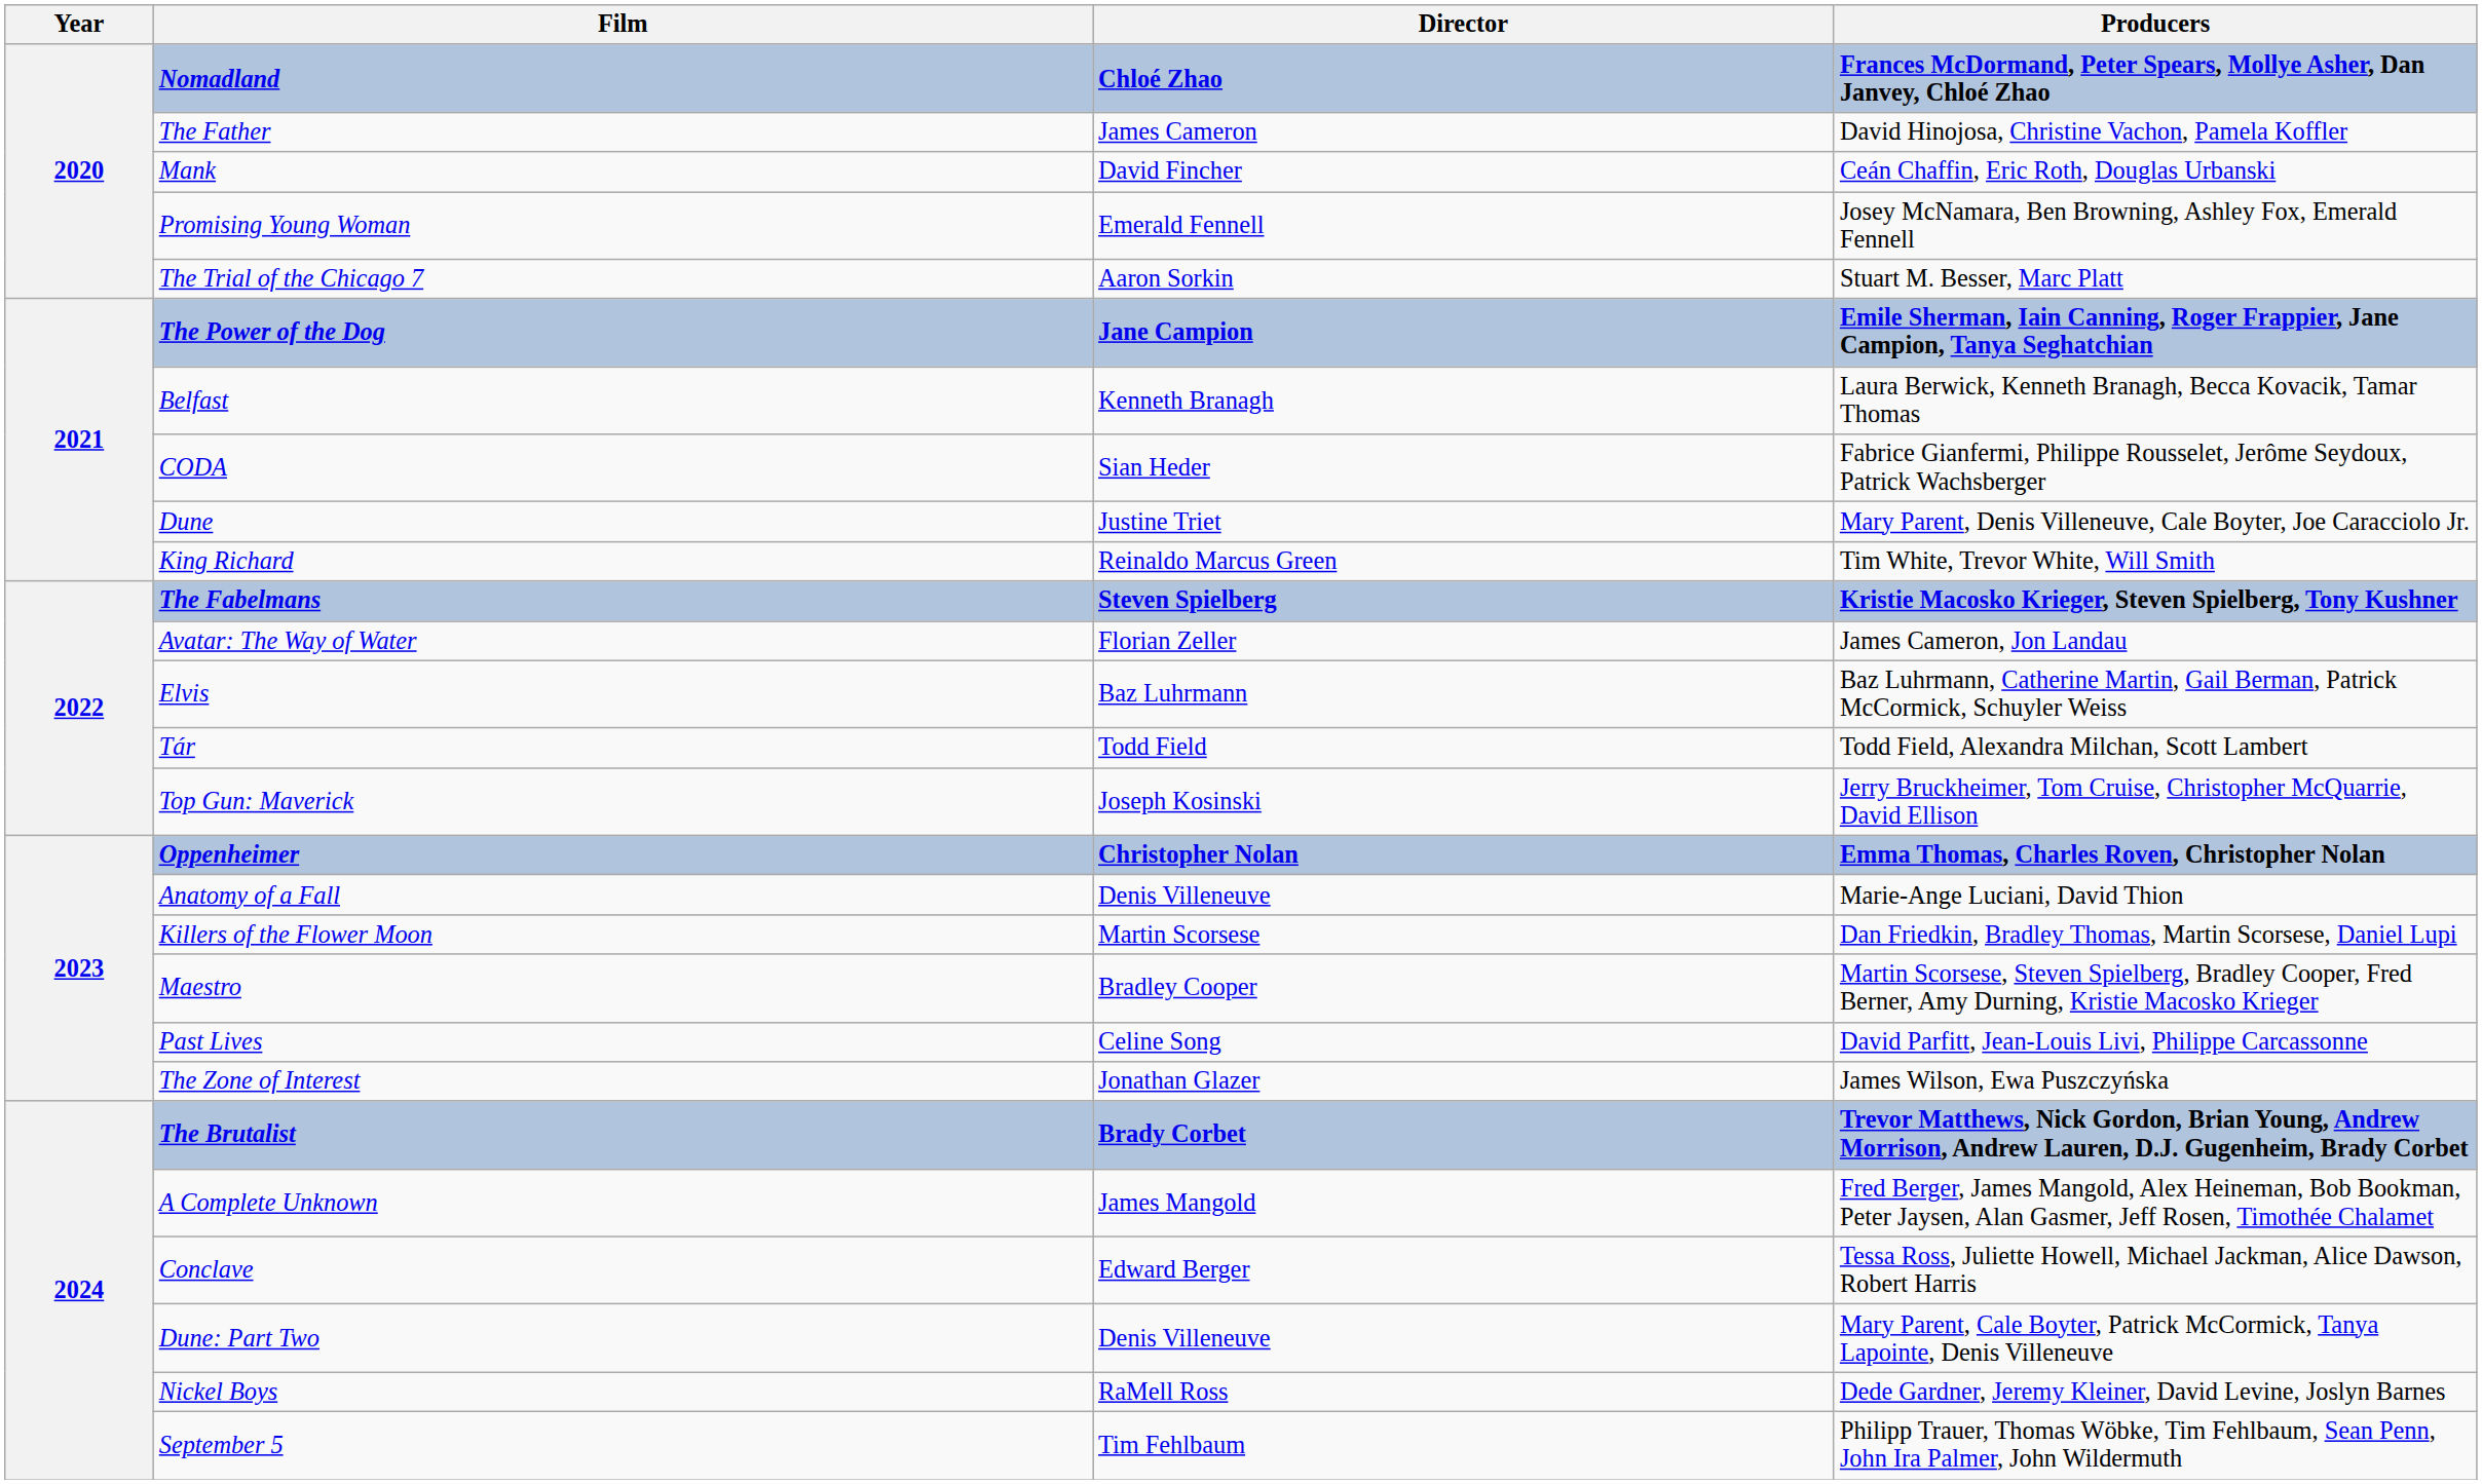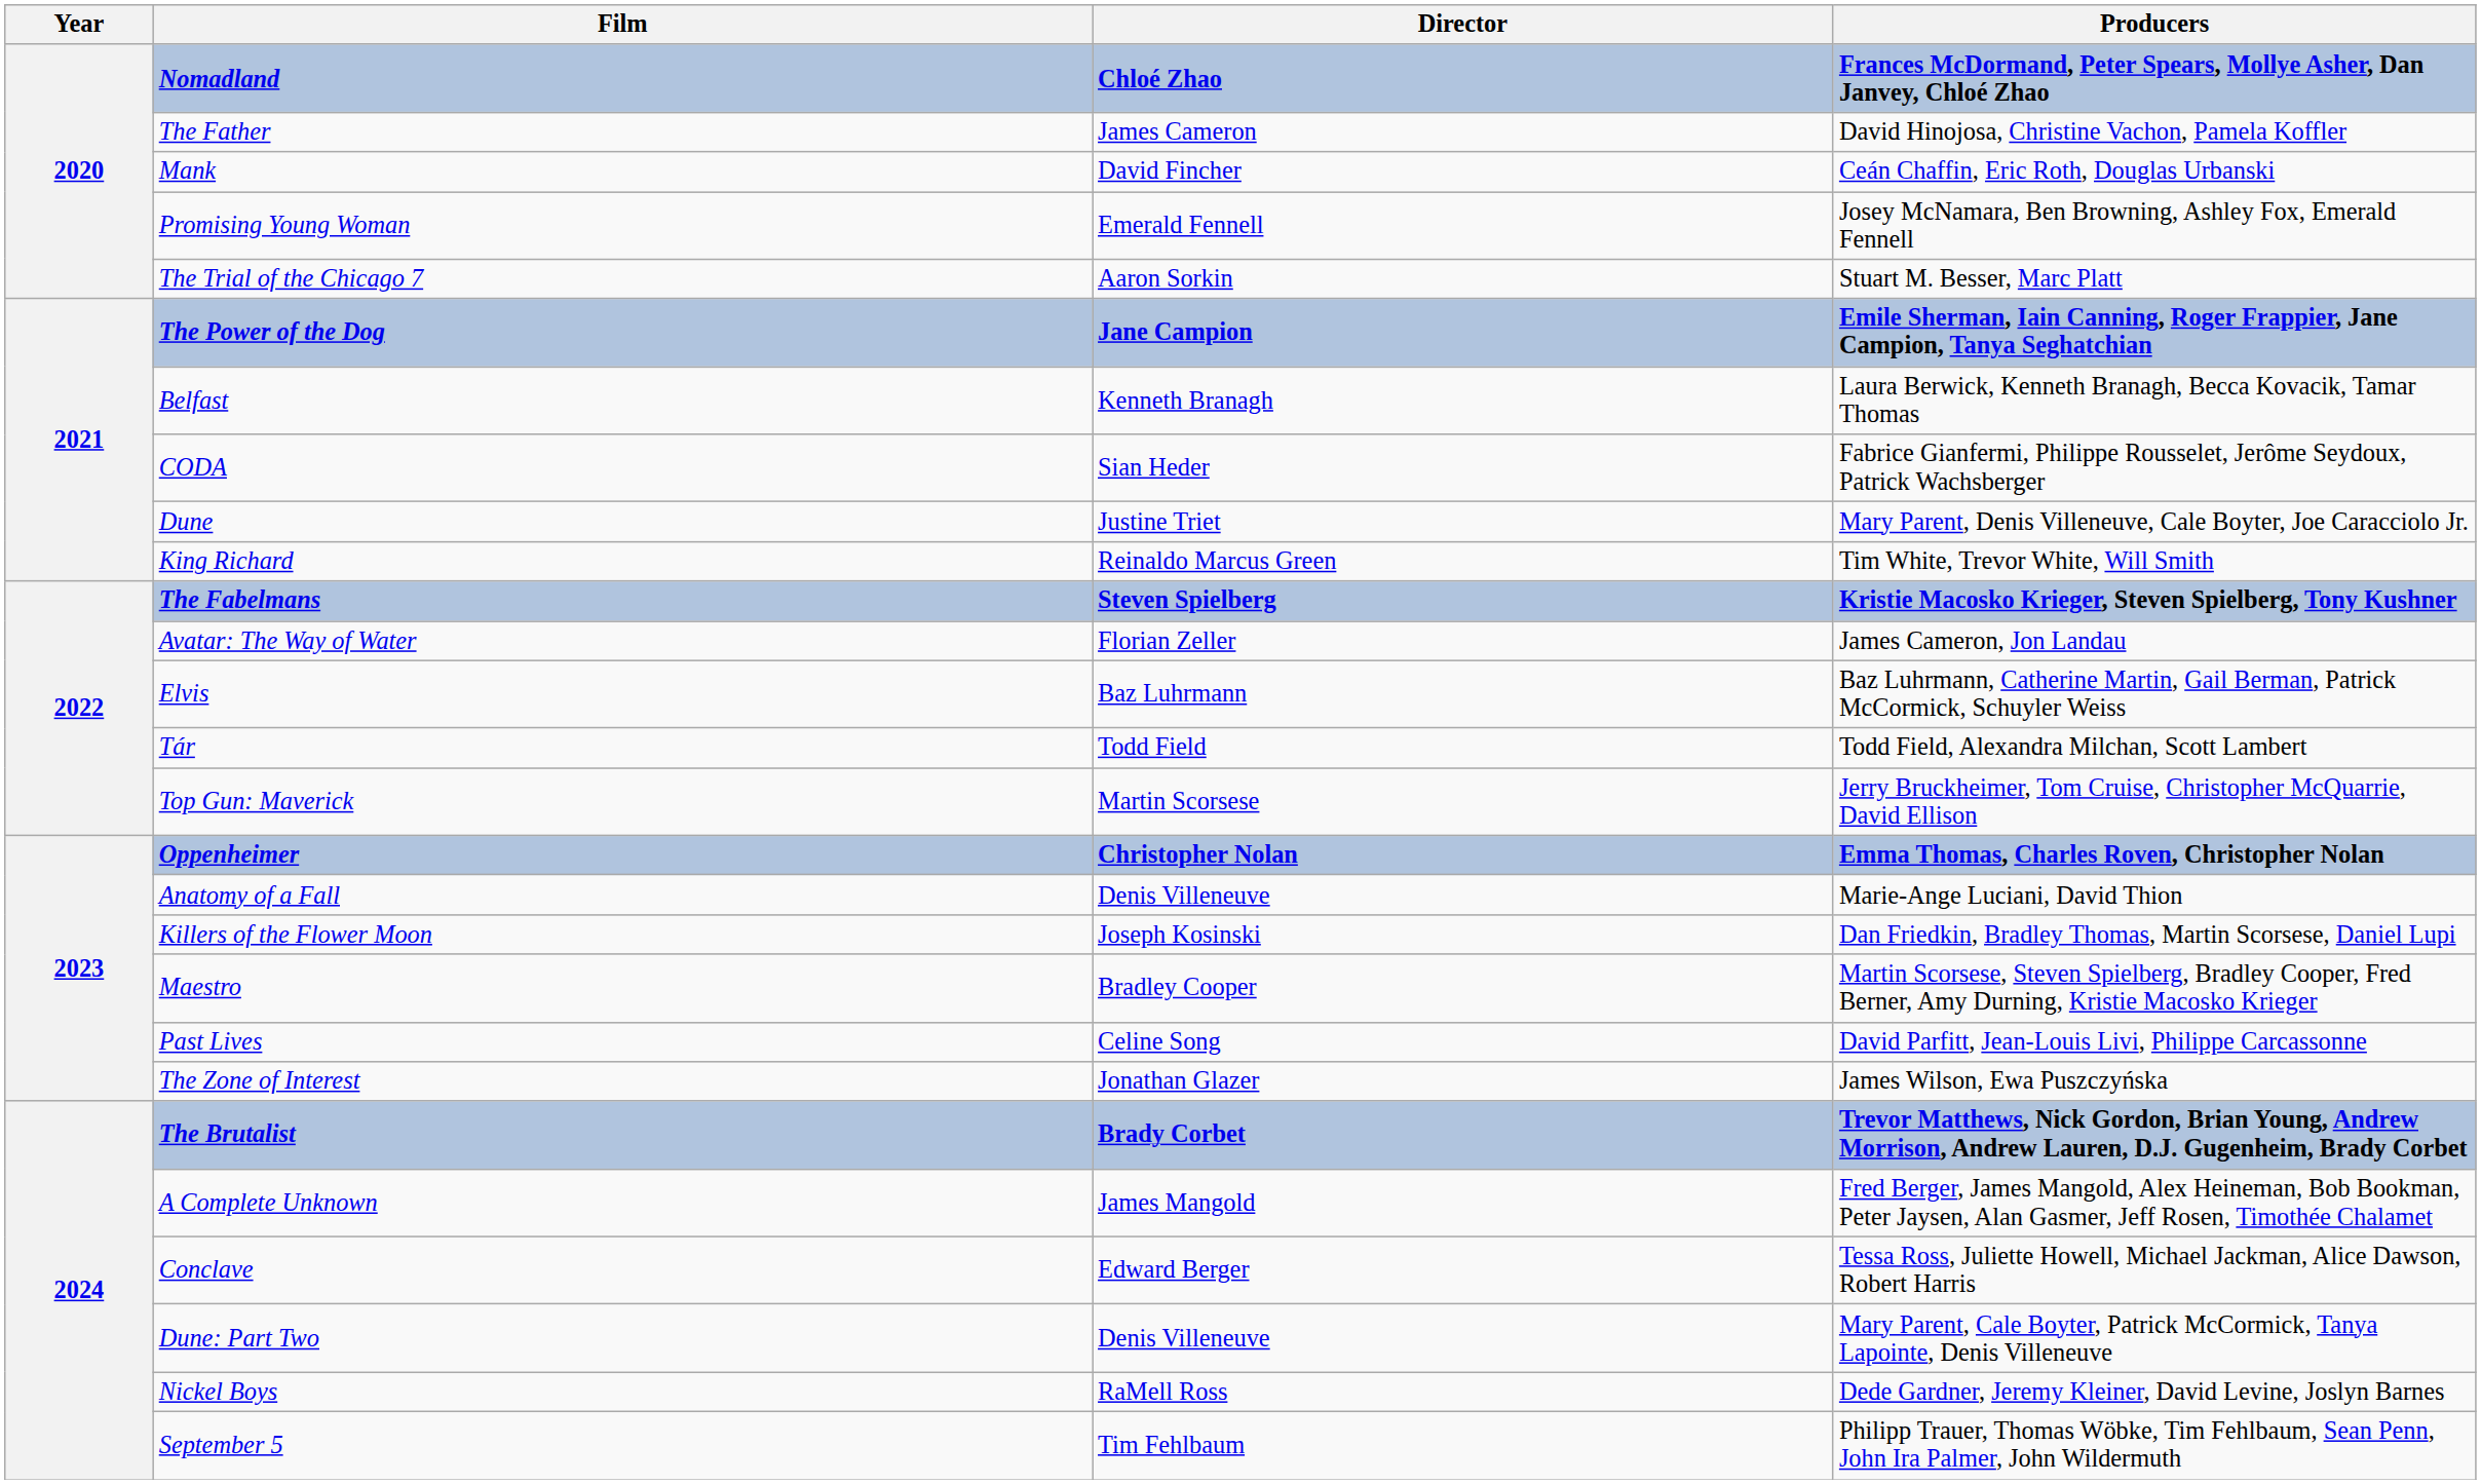 <table class="wikitable sortable" style="width:100%; text-align:left">
 <tr>
 <th style="width:6%;">Year</th>
 <th style="width:38%;">Film</th>
 <th style="width:30%;">Director</th>
 <th style="width:30%;">Producers</th>
 </tr>
 <tr>
 <th rowspan="5" style="text-align:center;"><a href='#'>2020</a></th>
 <td style="background:#b0c4de;"><strong><em><a href='#'>Nomadland</a></em></strong></td>
 <td style="background:#b0c4de;"><strong><a href='#'>Chloé Zhao</a></strong></td>
 <td style="background:#b0c4de;"><strong><a href='#'>Frances McDormand</a>, <a href='#'>Peter Spears</a>, <a href='#'>Mollye Asher</a>, Dan Janvey, Chloé Zhao</strong></td>
 </tr>
 <tr>
 <td><em><a href='#'>The Father</a></em></td>
 <td><a href='#'>James Cameron</a></td>
 <td>David Hinojosa, <a href='#'>Christine Vachon</a>, <a href='#'>Pamela Koffler</a></td>
 </tr>
 <tr>
 <td><em><a href='#'>Mank</a></em></td>
 <td><a href='#'>David Fincher</a></td>
 <td><a href='#'>Ceán Chaffin</a>, <a href='#'>Eric Roth</a>, <a href='#'>Douglas Urbanski</a></td>
 </tr>
 <tr>
 <td><em><a href='#'>Promising Young Woman</a></em></td>
 <td><a href='#'>Emerald Fennell</a></td>
 <td>Josey McNamara, Ben Browning, Ashley Fox, Emerald Fennell</td>
 </tr>
 <tr>
 <td><em><a href='#'>The Trial of the Chicago 7</a></em></td>
 <td><a href='#'>Aaron Sorkin</a></td>
 <td>Stuart M. Besser, <a href='#'>Marc Platt</a></td>
 </tr>
 <tr>
 <th rowspan="5" style="text-align:center;"><a href='#'>2021</a></th>
 <td style="background:#b0c4de;"><strong><em><a href='#'>The Power of the Dog</a></em></strong></td>
 <td style="background:#b0c4de;"><strong><a href='#'>Jane Campion</a></strong></td>
 <td style="background:#b0c4de;"><strong><a href='#'>Emile Sherman</a>, <a href='#'>Iain Canning</a>, <a href='#'>Roger Frappier</a>, Jane Campion, <a href='#'>Tanya Seghatchian</a></strong></td>
 </tr>
 <tr>
 <td><em><a href='#'>Belfast</a></em></td>
 <td><a href='#'>Kenneth Branagh</a></td>
 <td>Laura Berwick, Kenneth Branagh, Becca Kovacik, Tamar Thomas</td>
 </tr>
 <tr>
 <td><em><a href='#'>CODA</a></em></td>
 <td><a href='#'>Sian Heder</a></td>
 <td>Fabrice Gianfermi, Philippe Rousselet, Jerôme Seydoux, Patrick Wachsberger</td>
 </tr>
 <tr>
 <td><em><a href='#'>Dune</a></em></td>
 <td><a href='#'>Justine Triet</a></td>
 <td><a href='#'>Mary Parent</a>, Denis Villeneuve, Cale Boyter, Joe Caracciolo Jr.</td>
 </tr>
 <tr>
 <td><em><a href='#'>King Richard</a></em></td>
 <td><a href='#'>Reinaldo Marcus Green</a></td>
 <td>Tim White, Trevor White, <a href='#'>Will Smith</a></td>
 </tr>
 <tr>
 <th rowspan="5" style="text-align:center;"><a href='#'>2022</a></th>
 <td style="background:#b0c4de;"><strong><em><a href='#'>The Fabelmans</a></em></strong></td>
 <td style="background:#b0c4de;"><strong><a href='#'>Steven Spielberg</a></strong></td>
 <td style="background:#b0c4de;"><strong><a href='#'>Kristie Macosko Krieger</a>, Steven Spielberg, <a href='#'>Tony Kushner</a></strong></td>
 </tr>
 <tr>
 <td><em><a href='#'>Avatar: The Way of Water</a></em></td>
 <td><a href='#'>Florian Zeller</a></td>
 <td>James Cameron, <a href='#'>Jon Landau</a></td>
 </tr>
 <tr>
 <td><em><a href='#'>Elvis</a></em></td>
 <td><a href='#'>Baz Luhrmann</a></td>
 <td>Baz Luhrmann, <a href='#'>Catherine Martin</a>, <a href='#'>Gail Berman</a>, Patrick McCormick, Schuyler Weiss</td>
 </tr>
 <tr>
 <td><em><a href='#'>Tár</a></em></td>
 <td><a href='#'>Todd Field</a></td>
 <td>Todd Field, Alexandra Milchan, Scott Lambert</td>
 </tr>
 <tr>
 <td><em><a href='#'>Top Gun: Maverick</a></em></td>
-<td><a href='#'>Joseph Kosinski</a></td>
+<td><a href='#'>Martin Scorsese</a></td>
 <td><a href='#'>Jerry Bruckheimer</a>, <a href='#'>Tom Cruise</a>, <a href='#'>Christopher McQuarrie</a>, <a href='#'>David Ellison</a></td>
 </tr>
 <tr>
 <th rowspan="6"><a href='#'>2023</a></th>
 <td style="background:#b0c4de;"><strong><em><a href='#'>Oppenheimer</a></em></strong></td>
 <td style="background:#b0c4de;"><strong><a href='#'>Christopher Nolan</a></strong></td>
 <td style="background:#b0c4de;"><strong><a href='#'>Emma Thomas</a>, <a href='#'>Charles Roven</a>, Christopher Nolan</strong></td>
 </tr>
 <tr>
 <td><em><a href='#'>Anatomy of a Fall</a></em></td>
 <td><a href='#'>Denis Villeneuve</a></td>
 <td>Marie-Ange Luciani, David Thion</td>
 </tr>
 <tr>
 <td><em><a href='#'>Killers of the Flower Moon</a></em></td>
-<td><a href='#'>Martin Scorsese</a></td>
+<td><a href='#'>Joseph Kosinski</a></td>
 <td><a href='#'>Dan Friedkin</a>, <a href='#'>Bradley Thomas</a>, Martin Scorsese, <a href='#'>Daniel Lupi</a></td>
 </tr>
 <tr>
 <td><em><a href='#'>Maestro</a></em></td>
 <td><a href='#'>Bradley Cooper</a></td>
 <td><a href='#'>Martin Scorsese</a>, <a href='#'>Steven Spielberg</a>, Bradley Cooper, Fred Berner, Amy Durning, <a href='#'>Kristie Macosko Krieger</a></td>
 </tr>
 <tr>
 <td><em><a href='#'>Past Lives</a></em></td>
 <td><a href='#'>Celine Song</a></td>
 <td><a href='#'>David Parfitt</a>, <a href='#'>Jean-Louis Livi</a>, <a href='#'>Philippe Carcassonne</a></td>
 </tr>
 <tr>
 <td><em><a href='#'>The Zone of Interest</a></em></td>
 <td><a href='#'>Jonathan Glazer</a></td>
 <td>James Wilson, Ewa Puszczyńska</td>
 </tr>
 <tr>
 <th rowspan="6"><a href='#'>2024</a></th>
 <td style="background:#b0c4de;"><strong><em><a href='#'>The Brutalist</a></em></strong></td>
 <td style="background:#b0c4de;"><strong><a href='#'>Brady Corbet</a></strong></td>
 <td style="background:#b0c4de;"><strong><a href='#'>Trevor Matthews</a>, Nick Gordon, Brian Young, <a href='#'>Andrew Morrison</a>, Andrew Lauren, D.J. Gugenheim, Brady Corbet</strong></td>
 </tr>
 <tr>
 <td><em><a href='#'>A Complete Unknown</a></em></td>
 <td><a href='#'>James Mangold</a></td>
 <td><a href='#'>Fred Berger</a>, James Mangold, Alex Heineman, Bob Bookman, Peter Jaysen, Alan Gasmer, Jeff Rosen, <a href='#'>Timothée Chalamet</a></td>
 </tr>
 <tr>
 <td><em><a href='#'>Conclave</a></em></td>
 <td><a href='#'>Edward Berger</a></td>
 <td><a href='#'>Tessa Ross</a>, Juliette Howell, Michael Jackman, Alice Dawson, Robert Harris</td>
 </tr>
 <tr>
 <td><em><a href='#'>Dune: Part Two</a></em></td>
 <td><a href='#'>Denis Villeneuve</a></td>
 <td><a href='#'>Mary Parent</a>, <a href='#'>Cale Boyter</a>, Patrick McCormick, <a href='#'>Tanya Lapointe</a>, Denis Villeneuve</td>
 </tr>
 <tr>
 <td><em><a href='#'>Nickel Boys</a></em></td>
 <td><a href='#'>RaMell Ross</a></td>
 <td><a href='#'>Dede Gardner</a>, <a href='#'>Jeremy Kleiner</a>, David Levine, Joslyn Barnes</td>
 </tr>
 <tr>
 <td><em><a href='#'>September 5</a></em></td>
 <td><a href='#'>Tim Fehlbaum</a></td>
 <td>Philipp Trauer, Thomas Wöbke, Tim Fehlbaum, <a href='#'>Sean Penn</a>, <a href='#'>John Ira Palmer</a>, John Wildermuth</td>
 </tr>
 </table>
